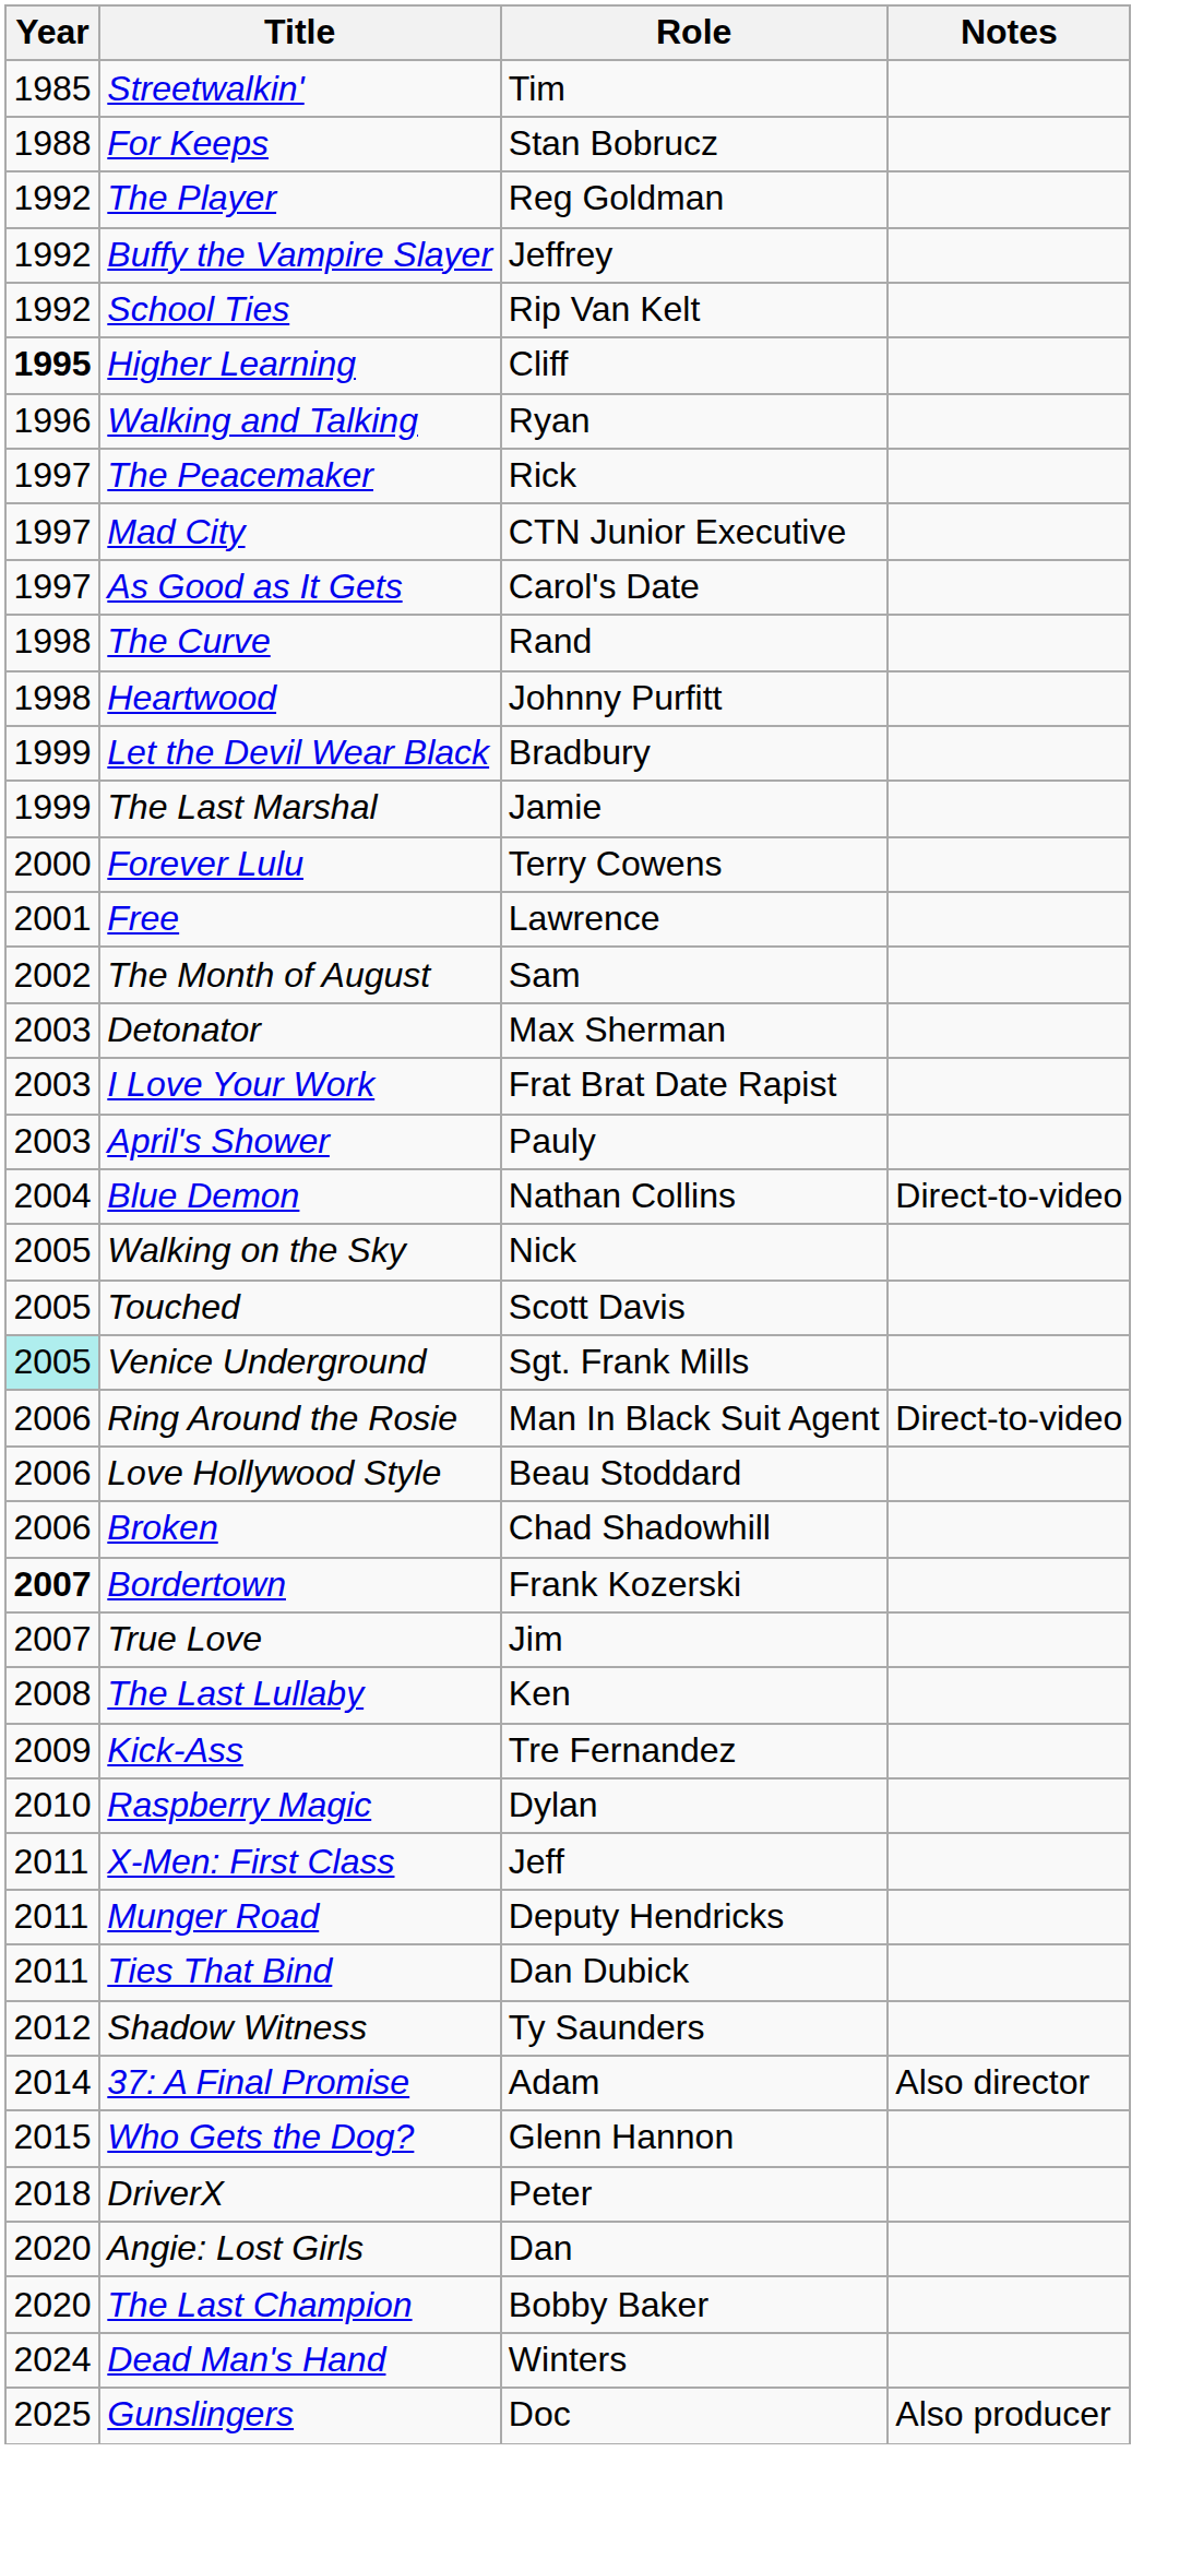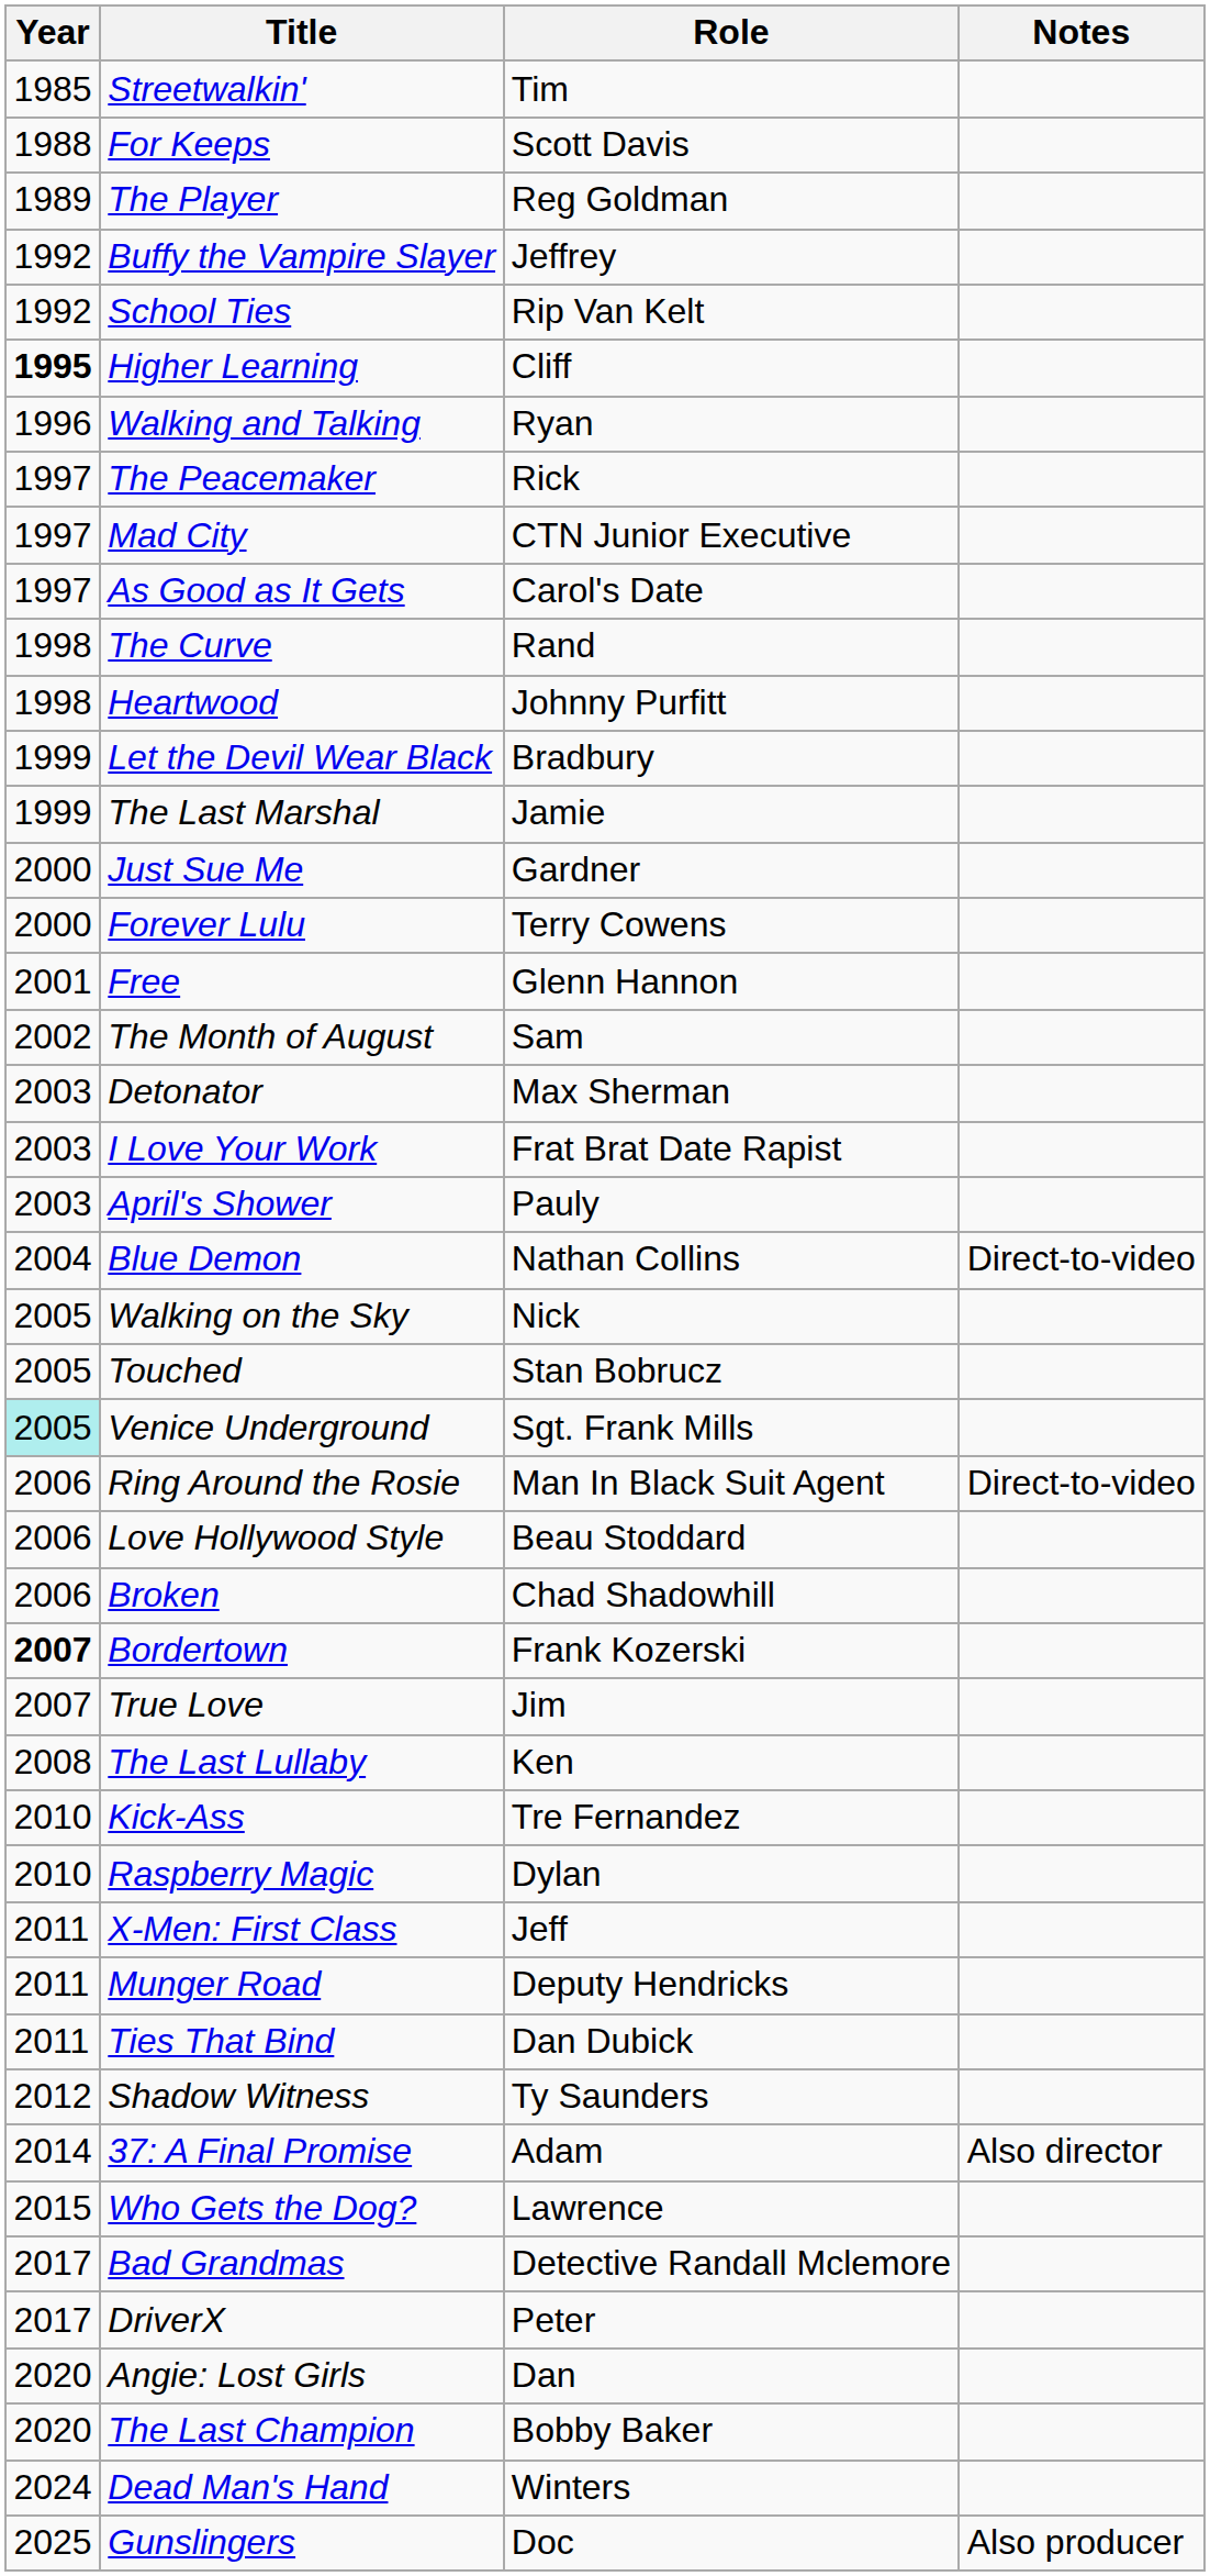 <table class="wikitable sortable">
 <tr>
 <th>Year</th>
 <th>Title</th>
 <th>Role</th>
 <th>Notes</th>
 </tr>
 <tr>
 <td>1985</td>
 <td><em><a href='#'>Streetwalkin'</a></em></td>
 <td>Tim</td>
 <td></td>
 </tr>
 <tr>
 <td>1988</td>
 <td><a href='#'><em>For Keeps</em></a></td>
-<td>Stan Bobrucz</td>
+<td>Scott Davis</td>
 <td></td>
 </tr>
 <tr>
-<td>1992</td>
+<td>1989</td>
 <td><a href='#'><em>The Player</em></a></td>
 <td>Reg Goldman</td>
 <td></td>
 </tr>
 <tr>
 <td>1992</td>
 <td><a href='#'><em>Buffy the Vampire Slayer</em></a></td>
 <td>Jeffrey</td>
 <td></td>
 </tr>
 <tr>
 <td>1992</td>
 <td><em><a href='#'>School Ties</a></em></td>
 <td>Rip Van Kelt</td>
 <td></td>
 </tr>
 <tr>
 <td><strong>1995</strong></td>
 <td><em><a href='#'>Higher Learning</a></em></td>
 <td>Cliff</td>
 <td></td>
 </tr>
 <tr>
 <td>1996</td>
 <td><em><a href='#'>Walking and Talking</a></em></td>
 <td>Ryan</td>
 <td></td>
 </tr>
 <tr>
 <td>1997</td>
 <td><a href='#'><em>The Peacemaker</em></a></td>
 <td>Rick</td>
 <td></td>
 </tr>
 <tr>
 <td>1997</td>
 <td><a href='#'><em>Mad City</em></a></td>
 <td>CTN Junior Executive</td>
 <td></td>
 </tr>
 <tr>
 <td>1997</td>
 <td><em><a href='#'>As Good as It Gets</a></em></td>
 <td>Carol's Date</td>
 <td></td>
 </tr>
 <tr>
 <td>1998</td>
 <td><em><a href='#'>The Curve</a></em></td>
 <td>Rand</td>
 <td></td>
 </tr>
 <tr>
 <td>1998</td>
 <td><a href='#'><em>Heartwood</em></a></td>
 <td>Johnny Purfitt</td>
 <td></td>
 </tr>
 <tr>
 <td>1999</td>
 <td><em><a href='#'>Let the Devil Wear Black</a></em></td>
 <td>Bradbury</td>
 <td></td>
 </tr>
 <tr>
 <td>1999</td>
 <td><em>The Last Marshal</em></td>
 <td>Jamie</td>
 <td></td>
 </tr>
 <tr>
 <td>2000</td>
+<td><em><a href='#'>Just Sue Me</a></em></td>
+<td>Gardner</td>
+<td></td>
+</tr>
+<tr>
+<td>2000</td>
 <td><a href='#'><em>Forever Lulu</em></a></td>
 <td>Terry Cowens</td>
 <td></td>
 </tr>
 <tr>
 <td>2001</td>
 <td><a href='#'><em>Free</em></a></td>
-<td>Lawrence</td>
+<td>Glenn Hannon</td>
 <td></td>
 </tr>
 <tr>
 <td>2002</td>
 <td><em>The Month of August</em></td>
 <td>Sam</td>
 <td></td>
 </tr>
 <tr>
 <td>2003</td>
 <td><em>Detonator</em></td>
 <td>Max Sherman</td>
 <td></td>
 </tr>
 <tr>
 <td>2003</td>
 <td><em><a href='#'>I Love Your Work</a></em></td>
 <td>Frat Brat Date Rapist</td>
 <td></td>
 </tr>
 <tr>
 <td>2003</td>
 <td><em><a href='#'>April's Shower</a></em></td>
 <td>Pauly</td>
 <td></td>
 </tr>
 <tr>
 <td>2004</td>
 <td><a href='#'><em>Blue Demon</em></a></td>
 <td>Nathan Collins</td>
 <td>Direct-to-video</td>
 </tr>
 <tr>
 <td>2005</td>
 <td><em>Walking on the Sky</em></td>
 <td>Nick</td>
 <td></td>
 </tr>
 <tr>
 <td>2005</td>
 <td><em>Touched</em></td>
-<td>Scott Davis</td>
+<td>Stan Bobrucz</td>
 <td></td>
 </tr>
 <tr>
 <td style="background: paleturquoise;">2005</td>
 <td><em>Venice Underground</em></td>
 <td>Sgt. Frank Mills</td>
 <td></td>
 </tr>
 <tr>
 <td>2006</td>
 <td><em>Ring Around the Rosie</em></td>
 <td>Man In Black Suit Agent</td>
 <td>Direct-to-video</td>
 </tr>
 <tr>
 <td>2006</td>
 <td><em>Love Hollywood Style</em></td>
 <td>Beau Stoddard</td>
 <td></td>
 </tr>
 <tr>
 <td>2006</td>
 <td><a href='#'><em>Broken</em></a></td>
 <td>Chad Shadowhill</td>
 <td></td>
 </tr>
 <tr>
 <td><strong>2007</strong></td>
 <td><a href='#'><em>Bordertown</em></a></td>
 <td>Frank Kozerski</td>
 <td></td>
 </tr>
 <tr>
 <td>2007</td>
 <td><em>True Love</em></td>
 <td>Jim</td>
 <td></td>
 </tr>
 <tr>
 <td>2008</td>
 <td><em><a href='#'>The Last Lullaby</a></em></td>
 <td>Ken</td>
 <td></td>
 </tr>
 <tr>
-<td>2009</td>
+<td>2010</td>
 <td><a href='#'><em>Kick-Ass</em></a></td>
 <td>Tre Fernandez</td>
 <td></td>
 </tr>
 <tr>
 <td>2010</td>
 <td><em><a href='#'>Raspberry Magic</a></em></td>
 <td>Dylan</td>
 <td></td>
 </tr>
 <tr>
 <td>2011</td>
 <td><em><a href='#'>X-Men: First Class</a></em></td>
 <td>Jeff</td>
 <td></td>
 </tr>
 <tr>
 <td>2011</td>
 <td><a href='#'><em>Munger Road</em></a></td>
 <td>Deputy Hendricks</td>
 <td></td>
 </tr>
 <tr>
 <td>2011</td>
 <td><a href='#'><em>Ties That Bind</em></a></td>
 <td>Dan Dubick</td>
 <td></td>
 </tr>
 <tr>
 <td>2012</td>
 <td><em>Shadow Witness</em></td>
 <td>Ty Saunders</td>
 <td></td>
 </tr>
 <tr>
 <td>2014</td>
 <td><em><a href='#'>37: A Final Promise</a></em></td>
 <td>Adam</td>
 <td>Also director</td>
 </tr>
 <tr>
 <td>2015</td>
 <td><a href='#'><em>Who Gets the Dog?</em></a></td>
-<td>Glenn Hannon</td>
+<td>Lawrence</td>
 <td></td>
 </tr>
 <tr>
-<td>2018</td>
+<td>2017</td>
+<td><em><a href='#'>Bad Grandmas</a></em></td>
+<td>Detective Randall Mclemore</td>
+<td></td>
+</tr>
+<tr>
+<td>2017</td>
 <td><em>DriverX</em></td>
 <td>Peter</td>
 <td></td>
 </tr>
 <tr>
 <td>2020</td>
 <td><em>Angie: Lost Girls</em></td>
 <td>Dan</td>
 <td></td>
 </tr>
 <tr>
 <td>2020</td>
 <td><em><a href='#'>The Last Champion</a></em></td>
 <td>Bobby Baker</td>
 <td></td>
 </tr>
 <tr>
 <td>2024</td>
 <td><em><a href='#'>Dead Man's Hand</a></em></td>
 <td>Winters</td>
 <td></td>
 </tr>
 <tr>
 <td>2025</td>
 <td><em><a href='#'>Gunslingers</a></em></td>
 <td>Doc</td>
 <td>Also producer</td>
 </tr>
 </table>
